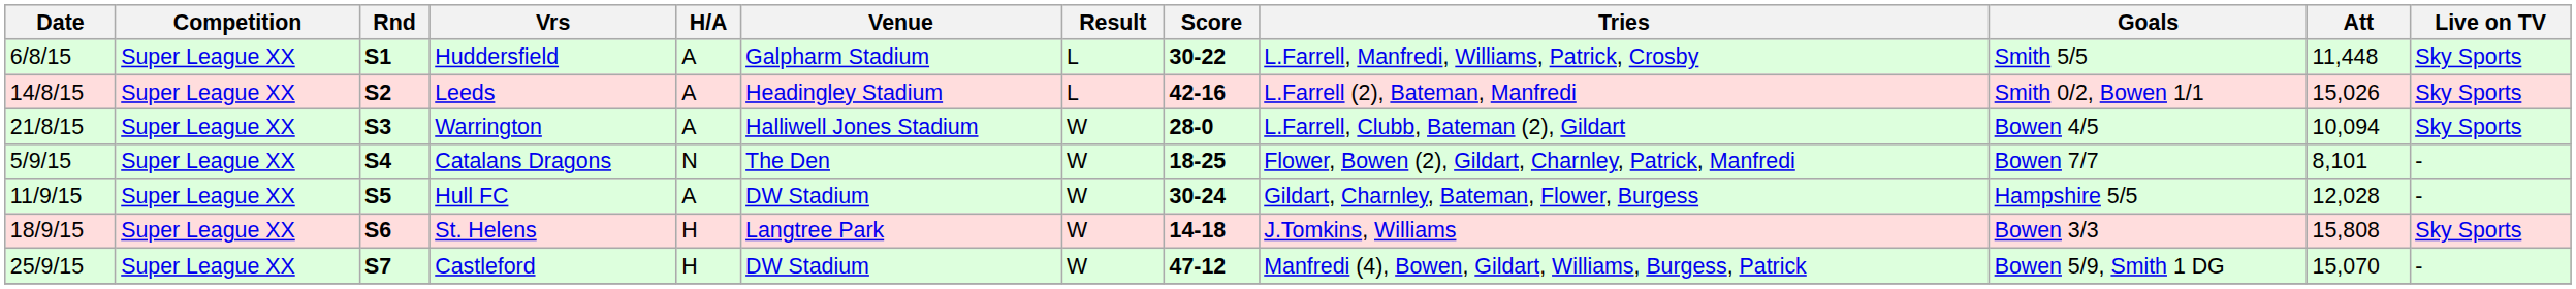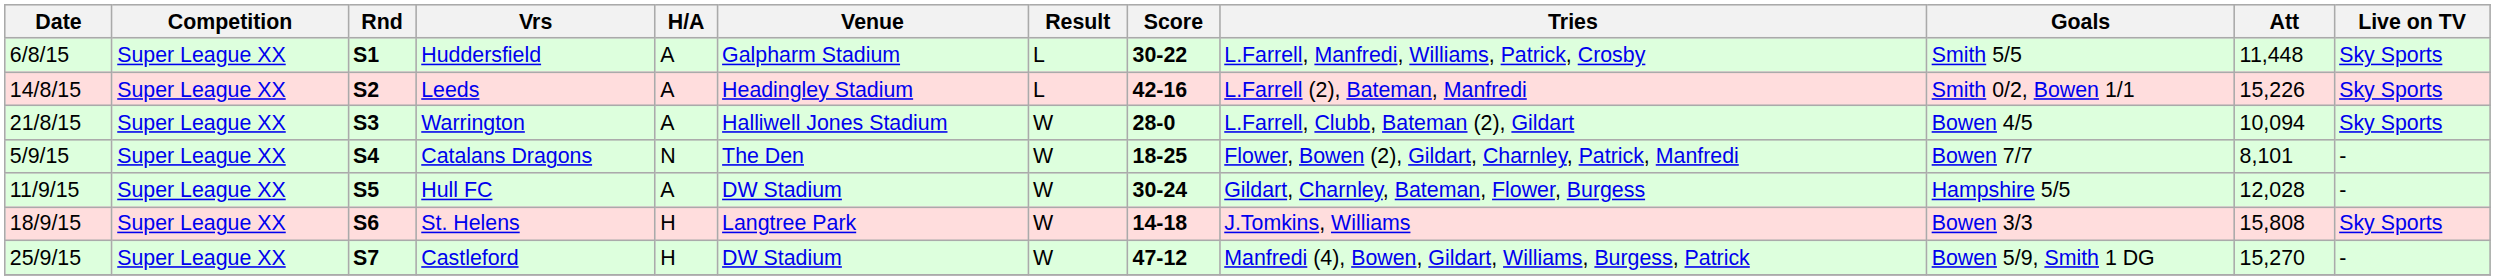 <table class="wikitable" style="font-size:85%;" width="100%">
 <tr>
 <th>Date</th>
 <th>Competition</th>
 <th>Rnd</th>
 <th>Vrs</th>
 <th>H/A</th>
 <th>Venue</th>
 <th>Result</th>
 <th>Score</th>
 <th>Tries</th>
 <th>Goals</th>
 <th>Att</th>
 <th>Live on TV</th>
 </tr>
 <tr style="background:#ddffdd;" width=20 | >
 <td>6/8/15</td>
 <td><a href='#'>Super League XX</a></td>
 <td><strong>S1</strong></td>
 <td><a href='#'>Huddersfield</a></td>
 <td>A</td>
 <td><a href='#'>Galpharm Stadium</a></td>
 <td>L</td>
 <td><strong>30-22</strong></td>
 <td><a href='#'>L.Farrell</a>, <a href='#'>Manfredi</a>, <a href='#'>Williams</a>, <a href='#'>Patrick</a>, <a href='#'>Crosby</a></td>
 <td><a href='#'>Smith</a> 5/5</td>
 <td>11,448</td>
 <td><a href='#'>Sky Sports</a></td>
 </tr>
 <tr style="background:#ffdddd;" width=20 | >
 <td>14/8/15</td>
 <td><a href='#'>Super League XX</a></td>
 <td><strong>S2</strong></td>
 <td><a href='#'>Leeds</a></td>
 <td>A</td>
 <td><a href='#'>Headingley Stadium</a></td>
 <td>L</td>
 <td><strong>42-16</strong></td>
 <td><a href='#'>L.Farrell</a> (2), <a href='#'>Bateman</a>, <a href='#'>Manfredi</a></td>
 <td><a href='#'>Smith</a> 0/2, <a href='#'>Bowen</a> 1/1</td>
-<td>15,026</td>
+<td>15,226</td>
 <td><a href='#'>Sky Sports</a></td>
 </tr>
 <tr style="background:#ddffdd;" width=20 | >
 <td>21/8/15</td>
 <td><a href='#'>Super League XX</a></td>
 <td><strong>S3</strong></td>
 <td><a href='#'>Warrington</a></td>
 <td>A</td>
 <td><a href='#'>Halliwell Jones Stadium</a></td>
 <td>W</td>
 <td><strong>28-0</strong></td>
 <td><a href='#'>L.Farrell</a>, <a href='#'>Clubb</a>, <a href='#'>Bateman</a> (2), <a href='#'>Gildart</a></td>
 <td><a href='#'>Bowen</a> 4/5</td>
 <td>10,094</td>
 <td><a href='#'>Sky Sports</a></td>
 </tr>
 <tr style="background:#ddffdd;" width=20 | >
 <td>5/9/15</td>
 <td><a href='#'>Super League XX</a></td>
 <td><strong>S4</strong></td>
 <td><a href='#'>Catalans Dragons</a></td>
 <td>N</td>
 <td><a href='#'>The Den</a></td>
 <td>W</td>
 <td><strong>18-25</strong></td>
 <td><a href='#'>Flower</a>, <a href='#'>Bowen</a> (2), <a href='#'>Gildart</a>, <a href='#'>Charnley</a>, <a href='#'>Patrick</a>, <a href='#'>Manfredi</a></td>
 <td><a href='#'>Bowen</a> 7/7</td>
 <td>8,101</td>
 <td>-</td>
 </tr>
 <tr style="background:#ddffdd;" width=20 | >
 <td>11/9/15</td>
 <td><a href='#'>Super League XX</a></td>
 <td><strong>S5</strong></td>
 <td><a href='#'>Hull FC</a></td>
 <td>A</td>
 <td><a href='#'>DW Stadium</a></td>
 <td>W</td>
 <td><strong>30-24</strong></td>
 <td><a href='#'>Gildart</a>, <a href='#'>Charnley</a>, <a href='#'>Bateman</a>, <a href='#'>Flower</a>, <a href='#'>Burgess</a></td>
 <td><a href='#'>Hampshire</a> 5/5</td>
 <td>12,028</td>
 <td>-</td>
 </tr>
 <tr style="background:#ffdddd;" width=20 | >
 <td>18/9/15</td>
 <td><a href='#'>Super League XX</a></td>
 <td><strong>S6</strong></td>
 <td><a href='#'>St. Helens</a></td>
 <td>H</td>
 <td><a href='#'>Langtree Park</a></td>
 <td>W</td>
 <td><strong>14-18</strong></td>
 <td><a href='#'>J.Tomkins</a>, <a href='#'>Williams</a></td>
 <td><a href='#'>Bowen</a> 3/3</td>
 <td>15,808</td>
 <td><a href='#'>Sky Sports</a></td>
 </tr>
 <tr style="background:#ddffdd;" width=20 | >
 <td>25/9/15</td>
 <td><a href='#'>Super League XX</a></td>
 <td><strong>S7</strong></td>
 <td><a href='#'>Castleford</a></td>
 <td>H</td>
 <td><a href='#'>DW Stadium</a></td>
 <td>W</td>
 <td><strong>47-12</strong></td>
 <td><a href='#'>Manfredi</a> (4), <a href='#'>Bowen</a>, <a href='#'>Gildart</a>, <a href='#'>Williams</a>, <a href='#'>Burgess</a>, <a href='#'>Patrick</a></td>
 <td><a href='#'>Bowen</a> 5/9, <a href='#'>Smith</a> 1 DG</td>
-<td>15,070</td>
+<td>15,270</td>
 <td>-</td>
 </tr>
 <tr>
 </tr>
 </table>
